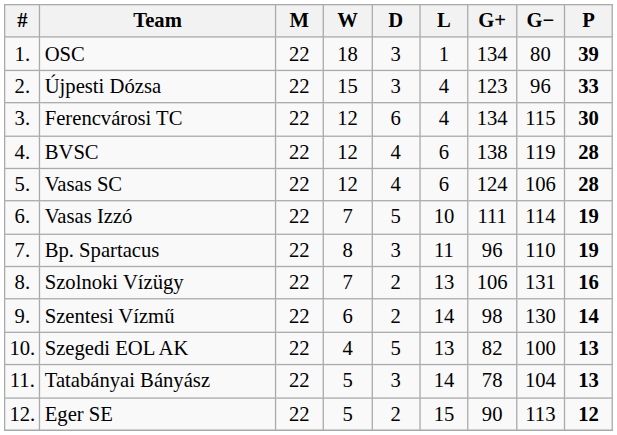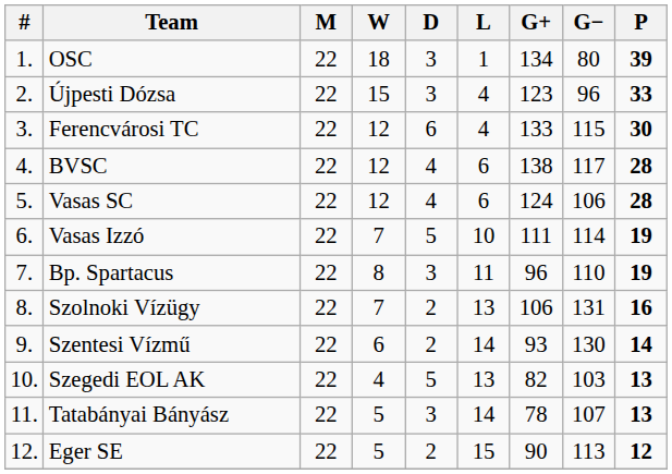 <table class="wikitable" style="text-align: center;">
 <tr>
 <th width="15">#</th>
 <th width="175">Team</th>
 <th width="30">M</th>
 <th width="30">W</th>
 <th width="30">D</th>
 <th width="30">L</th>
 <th width="30">G+</th>
 <th width="30">G−</th>
 <th width="30">P</th>
 </tr>
 <tr>
 <td>1.</td>
 <td align="left">OSC</td>
 <td>22</td>
 <td>18</td>
 <td>3</td>
 <td>1</td>
 <td>134</td>
 <td>80</td>
 <td><strong>39</strong></td>
 </tr>
 <tr>
 <td>2.</td>
 <td align="left">Újpesti Dózsa</td>
 <td>22</td>
 <td>15</td>
 <td>3</td>
 <td>4</td>
 <td>123</td>
 <td>96</td>
 <td><strong>33</strong></td>
 </tr>
 <tr>
 <td>3.</td>
 <td align="left">Ferencvárosi TC</td>
 <td>22</td>
 <td>12</td>
 <td>6</td>
 <td>4</td>
-<td>134</td>
+<td>133</td>
 <td>115</td>
 <td><strong>30</strong></td>
 </tr>
 <tr>
 <td>4.</td>
 <td align="left">BVSC</td>
 <td>22</td>
 <td>12</td>
 <td>4</td>
 <td>6</td>
 <td>138</td>
-<td>119</td>
+<td>117</td>
 <td><strong>28</strong></td>
 </tr>
 <tr>
 <td>5.</td>
 <td align="left">Vasas SC</td>
 <td>22</td>
 <td>12</td>
 <td>4</td>
 <td>6</td>
 <td>124</td>
 <td>106</td>
 <td><strong>28</strong></td>
 </tr>
 <tr>
 <td>6.</td>
 <td align="left">Vasas Izzó</td>
 <td>22</td>
 <td>7</td>
 <td>5</td>
 <td>10</td>
 <td>111</td>
 <td>114</td>
 <td><strong>19</strong></td>
 </tr>
 <tr>
 <td>7.</td>
 <td align="left">Bp. Spartacus</td>
 <td>22</td>
 <td>8</td>
 <td>3</td>
 <td>11</td>
 <td>96</td>
 <td>110</td>
 <td><strong>19</strong></td>
 </tr>
 <tr>
 <td>8.</td>
 <td align="left">Szolnoki Vízügy</td>
 <td>22</td>
 <td>7</td>
 <td>2</td>
 <td>13</td>
 <td>106</td>
 <td>131</td>
 <td><strong>16</strong></td>
 </tr>
 <tr>
 <td>9.</td>
 <td align="left">Szentesi Vízmű</td>
 <td>22</td>
 <td>6</td>
 <td>2</td>
 <td>14</td>
-<td>98</td>
+<td>93</td>
 <td>130</td>
 <td><strong>14</strong></td>
 </tr>
 <tr>
 <td>10.</td>
 <td align="left">Szegedi EOL AK</td>
 <td>22</td>
 <td>4</td>
 <td>5</td>
 <td>13</td>
 <td>82</td>
-<td>100</td>
+<td>103</td>
 <td><strong>13</strong></td>
 </tr>
 <tr>
 <td>11.</td>
 <td align="left">Tatabányai Bányász</td>
 <td>22</td>
 <td>5</td>
 <td>3</td>
 <td>14</td>
 <td>78</td>
-<td>104</td>
+<td>107</td>
 <td><strong>13</strong></td>
 </tr>
 <tr>
 <td>12.</td>
 <td align="left">Eger SE</td>
 <td>22</td>
 <td>5</td>
 <td>2</td>
 <td>15</td>
 <td>90</td>
 <td>113</td>
 <td><strong>12</strong></td>
 </tr>
 <tr>
 </tr>
 </table>
